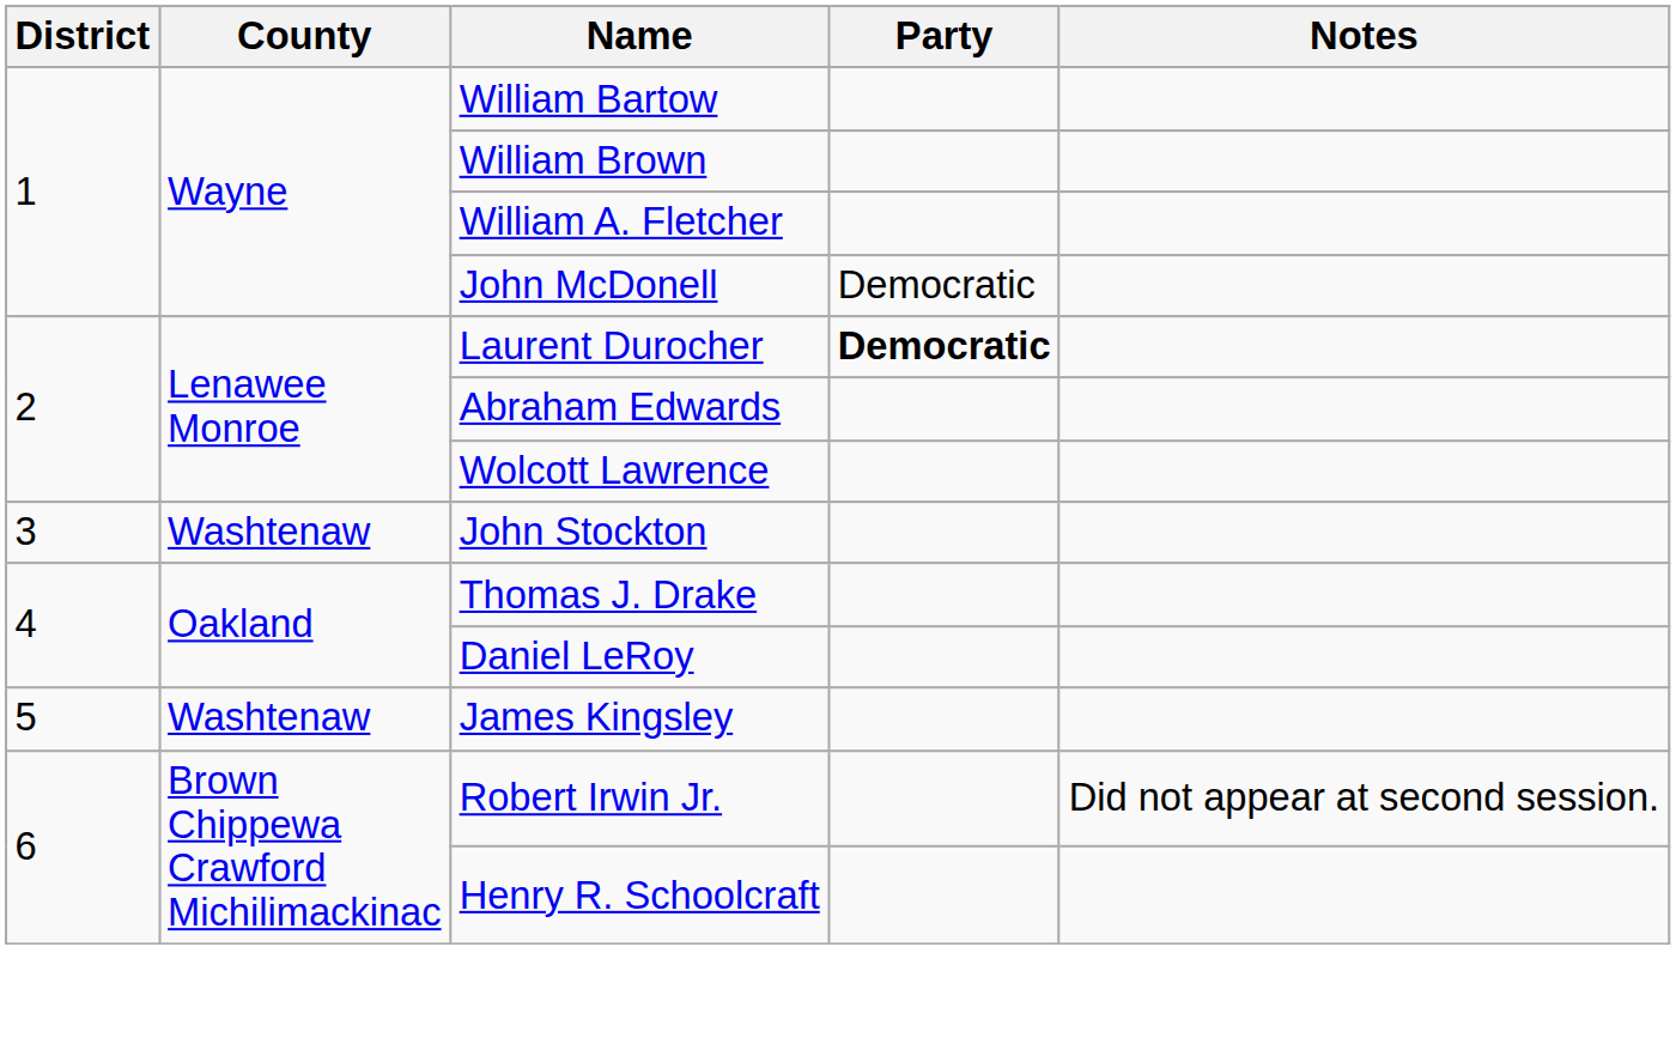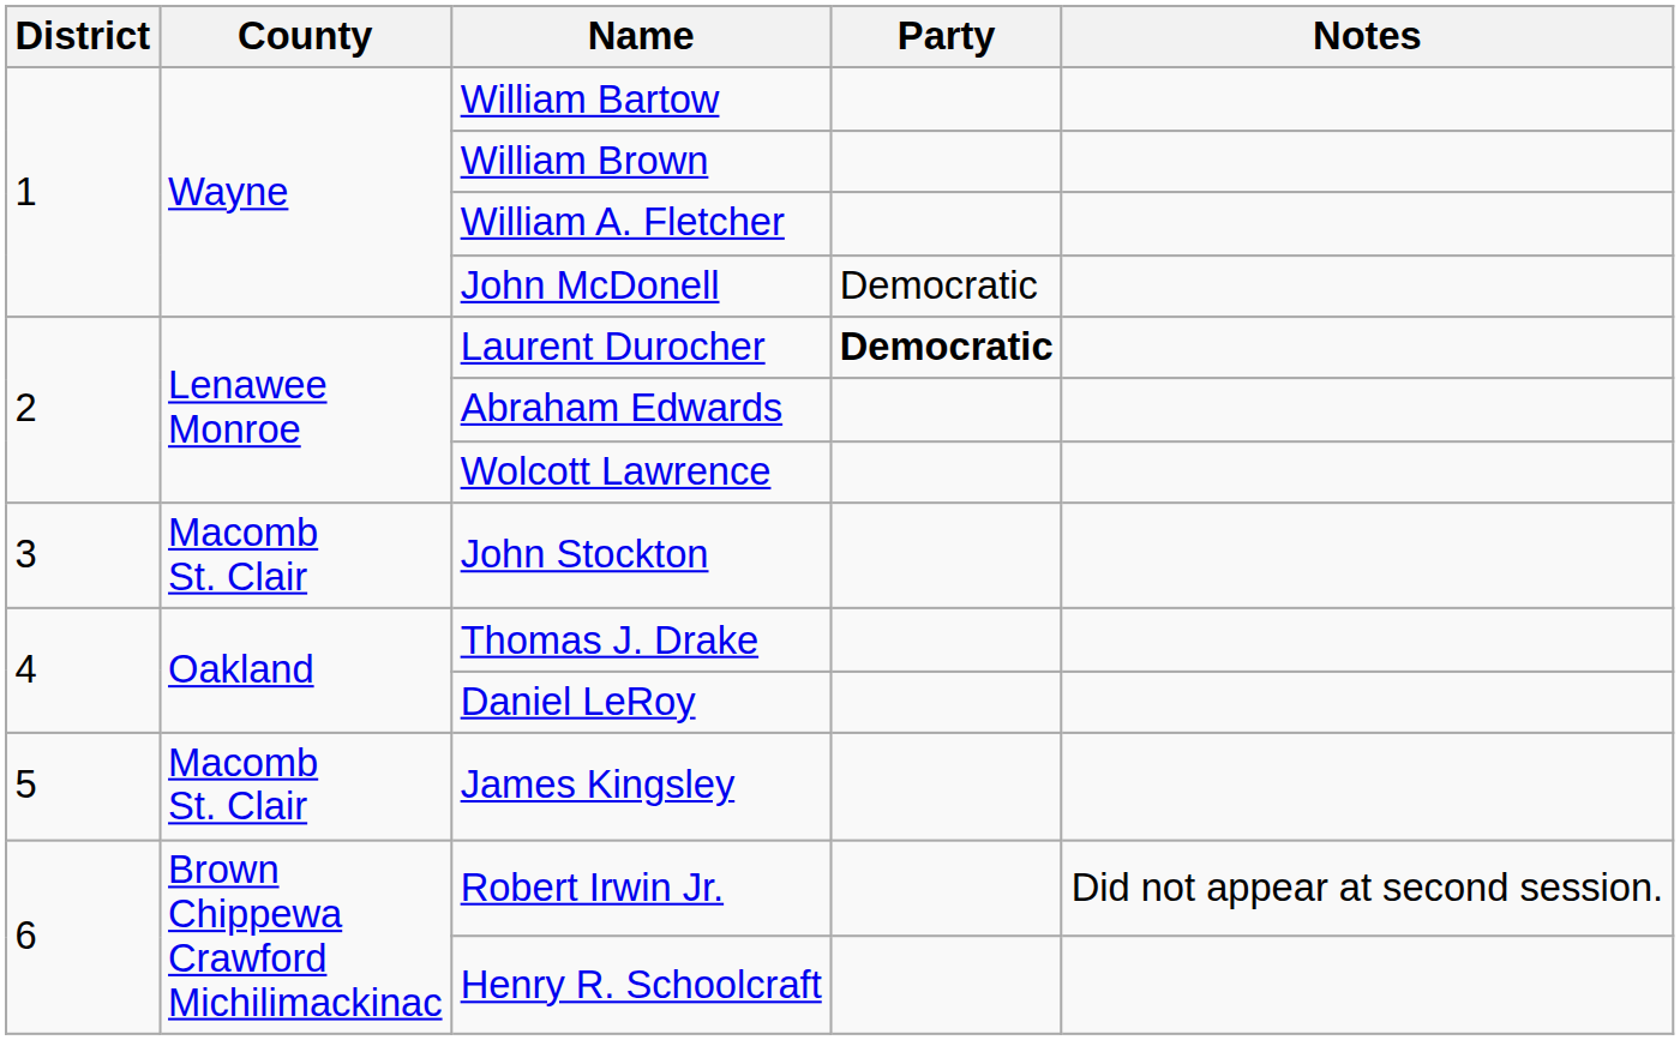 <table class="wikitable sortable">
 <tr>
 <th>District</th>
 <th>County</th>
 <th>Name</th>
 <th>Party</th>
 <th>Notes</th>
 </tr>
 <tr>
 <td rowspan="4">1</td>
 <td rowspan="4"><a href='#'>Wayne</a></td>
 <td><a href='#'>William Bartow</a></td>
 <td></td>
 <td></td>
 </tr>
 <tr>
 <td><a href='#'>William Brown</a></td>
 <td></td>
 <td></td>
 </tr>
 <tr>
 <td><a href='#'>William A. Fletcher</a></td>
 <td></td>
 <td></td>
 </tr>
 <tr>
 <td><a href='#'>John McDonell</a></td>
 <td>Democratic</td>
 <td></td>
 </tr>
 <tr>
 <td rowspan="3">2</td>
 <td rowspan="3"><a href='#'>Lenawee</a><br><a href='#'>Monroe</a></td>
 <td><a href='#'>Laurent Durocher</a></td>
 <td><strong>Democratic</strong></td>
 <td></td>
 </tr>
 <tr>
 <td><a href='#'>Abraham Edwards</a></td>
 <td></td>
 <td></td>
 </tr>
 <tr>
 <td><a href='#'>Wolcott Lawrence</a></td>
 <td></td>
 <td></td>
 </tr>
 <tr>
 <td>3</td>
-<td><a href='#'>Washtenaw</a></td>
+<td><a href='#'>Macomb</a><br><a href='#'>St. Clair</a></td>
 <td><a href='#'>John Stockton</a></td>
 <td></td>
 <td></td>
 </tr>
 <tr>
 <td rowspan="2">4</td>
 <td rowspan="2"><a href='#'>Oakland</a></td>
 <td><a href='#'>Thomas J. Drake</a></td>
 <td></td>
 <td></td>
 </tr>
 <tr>
 <td><a href='#'>Daniel LeRoy</a></td>
 <td></td>
 <td></td>
 </tr>
 <tr>
 <td>5</td>
-<td><a href='#'>Washtenaw</a></td>
+<td><a href='#'>Macomb</a><br><a href='#'>St. Clair</a></td>
 <td><a href='#'>James Kingsley</a></td>
 <td></td>
 <td></td>
 </tr>
 <tr>
 <td rowspan="2">6</td>
 <td rowspan="2"><a href='#'>Brown</a><br><a href='#'>Chippewa</a><br><a href='#'>Crawford</a><br><a href='#'>Michilimackinac</a></td>
 <td><a href='#'>Robert Irwin Jr.</a></td>
 <td></td>
 <td>Did not appear at second session.</td>
 </tr>
 <tr>
 <td><a href='#'>Henry R. Schoolcraft</a></td>
 <td></td>
 <td></td>
 </tr>
 </table>
